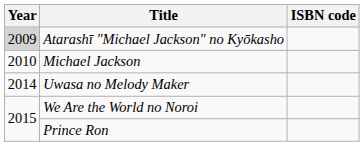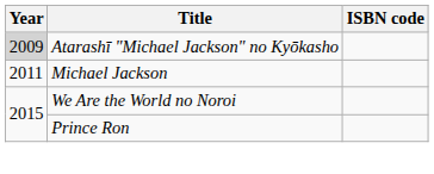 <table class="wikitable">
 <tr>
 <th>Year</th>
 <th>Title</th>
 <th>ISBN code</th>
 </tr>
 <tr>
 <td style="background: lightgrey;">2009</td>
 <td><em>Atarashī "Michael Jackson" no Kyōkasho</em></td>
 <td></td>
 </tr>
 <tr>
-<td>2010</td>
+<td>2011</td>
 <td><em>Michael Jackson</em></td>
-<td></td>
-</tr>
-<tr>
-<td>2014</td>
-<td><em>Uwasa no Melody Maker</em></td>
 <td></td>
 </tr>
 <tr>
 <td rowspan="2">2015</td>
 <td><em>We Are the World no Noroi</em></td>
 <td></td>
 </tr>
 <tr>
 <td><em>Prince Ron</em></td>
 <td></td>
 </tr>
 </table>
